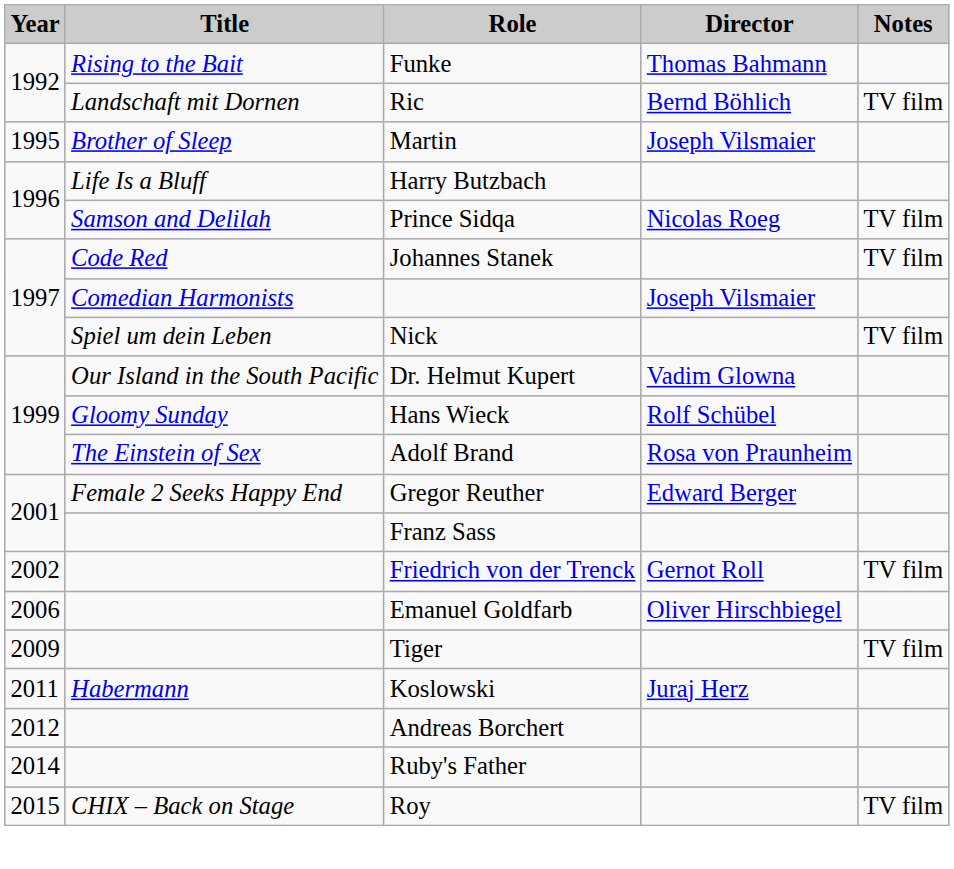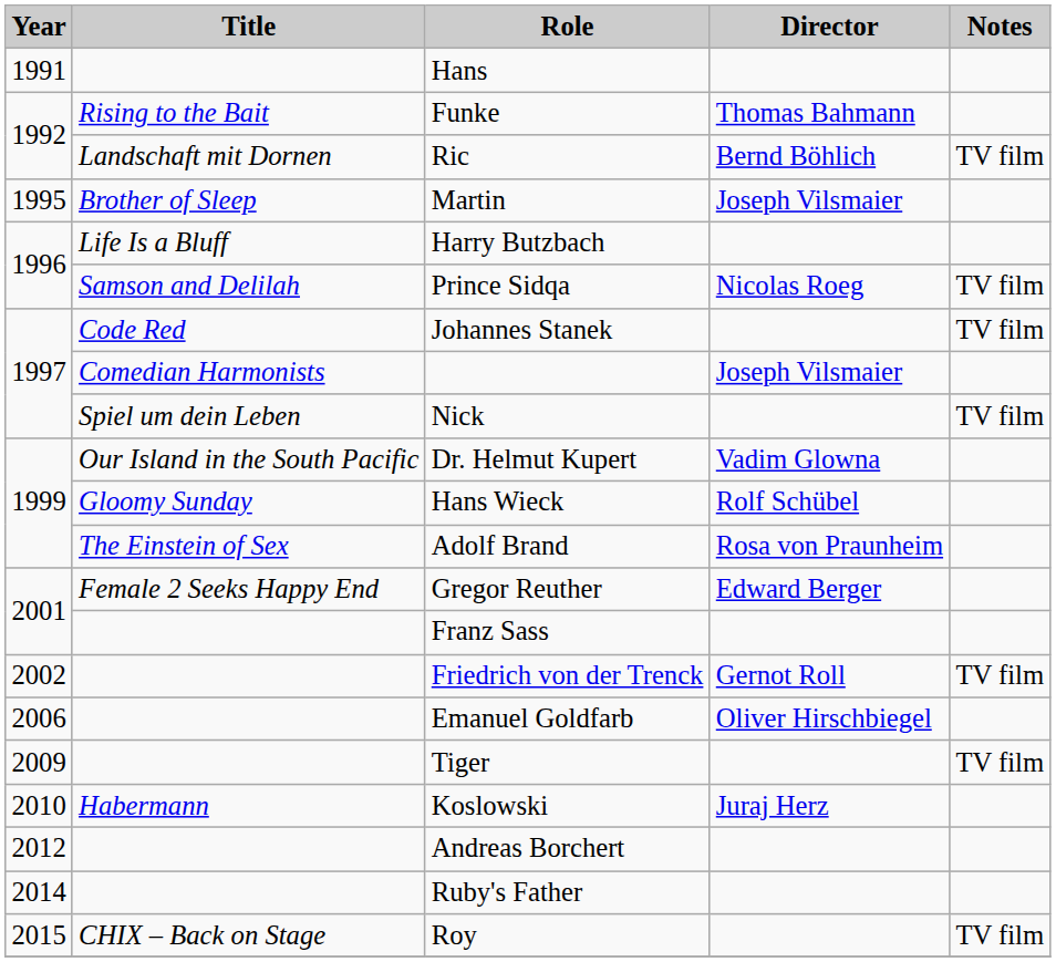 <table class="wikitable">
 <tr>
 <th style="background: #CCCCCC;">Year</th>
 <th style="background: #CCCCCC;">Title</th>
 <th style="background: #CCCCCC;">Role</th>
 <th style="background: #CCCCCC;">Director</th>
 <th style="background: #CCCCCC;">Notes</th>
+</tr>
+<tr>
+<td>1991</td>
+<td><em></em></td>
+<td>Hans</td>
+<td></td>
+<td></td>
 </tr>
 <tr>
 <td rowspan=2>1992</td>
 <td><em><a href='#'>Rising to the Bait</a></em></td>
 <td>Funke</td>
 <td><a href='#'>Thomas Bahmann</a></td>
 <td></td>
 </tr>
 <tr>
 <td><em>Landschaft mit Dornen</em></td>
 <td>Ric</td>
 <td><a href='#'>Bernd Böhlich</a></td>
 <td>TV film</td>
 </tr>
 <tr>
 <td>1995</td>
 <td><em><a href='#'>Brother of Sleep</a></em></td>
 <td>Martin</td>
 <td><a href='#'>Joseph Vilsmaier</a></td>
 <td></td>
 </tr>
 <tr>
 <td rowspan=2>1996</td>
 <td><em>Life Is a Bluff</em></td>
 <td>Harry Butzbach</td>
 <td></td>
 <td></td>
 </tr>
 <tr>
 <td><em><a href='#'>Samson and Delilah</a></em></td>
 <td>Prince Sidqa</td>
 <td><a href='#'>Nicolas Roeg</a></td>
 <td>TV film</td>
 </tr>
 <tr>
 <td rowspan=3>1997</td>
 <td><em><a href='#'>Code Red</a></em></td>
 <td>Johannes Stanek</td>
 <td></td>
 <td>TV film</td>
 </tr>
 <tr>
 <td><em><a href='#'>Comedian Harmonists</a></em></td>
 <td></td>
 <td><a href='#'>Joseph Vilsmaier</a></td>
 <td></td>
 </tr>
 <tr>
 <td><em>Spiel um dein Leben</em></td>
 <td>Nick</td>
 <td></td>
 <td>TV film</td>
 </tr>
 <tr>
 <td rowspan=3>1999</td>
 <td><em>Our Island in the South Pacific</em></td>
 <td>Dr. Helmut Kupert</td>
 <td><a href='#'>Vadim Glowna</a></td>
 <td></td>
 </tr>
 <tr>
 <td><em><a href='#'>Gloomy Sunday</a></em></td>
 <td>Hans Wieck</td>
 <td><a href='#'>Rolf Schübel</a></td>
 <td></td>
 </tr>
 <tr>
 <td><em><a href='#'>The Einstein of Sex</a></em></td>
 <td>Adolf Brand</td>
 <td><a href='#'>Rosa von Praunheim</a></td>
 <td></td>
 </tr>
 <tr>
 <td rowspan=2>2001</td>
 <td><em>Female 2 Seeks Happy End</em></td>
 <td>Gregor Reuther</td>
 <td><a href='#'>Edward Berger</a></td>
 <td></td>
 </tr>
 <tr>
 <td><em></em></td>
 <td>Franz Sass</td>
 <td></td>
 <td></td>
 </tr>
 <tr>
 <td>2002</td>
 <td><em></em></td>
 <td><a href='#'>Friedrich von der Trenck</a></td>
 <td><a href='#'>Gernot Roll</a></td>
 <td>TV film</td>
 </tr>
 <tr>
 <td>2006</td>
 <td><em></em></td>
 <td>Emanuel Goldfarb</td>
 <td><a href='#'>Oliver Hirschbiegel</a></td>
 <td></td>
 </tr>
 <tr>
 <td>2009</td>
 <td><em></em></td>
 <td>Tiger</td>
 <td></td>
 <td>TV film</td>
 </tr>
 <tr>
-<td>2011</td>
+<td>2010</td>
 <td><em><a href='#'>Habermann</a></em></td>
 <td>Koslowski</td>
 <td><a href='#'>Juraj Herz</a></td>
 <td></td>
 </tr>
 <tr>
 <td>2012</td>
 <td><em></em></td>
 <td>Andreas Borchert</td>
 <td></td>
 <td></td>
 </tr>
 <tr>
 <td>2014</td>
 <td><em></em></td>
 <td>Ruby's Father</td>
 <td></td>
 <td></td>
 </tr>
 <tr>
 <td>2015</td>
 <td><em>CHIX – Back on Stage</em></td>
 <td>Roy</td>
 <td></td>
 <td>TV film</td>
 </tr>
 <tr>
 </tr>
 </table>
